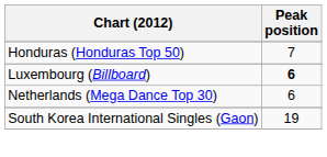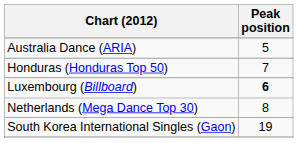 <table class="wikitable sortable">
 <tr>
 <th>Chart (2012)</th>
 <th>Peak<br>position</th>
 </tr>
 <tr>
+</tr>
+<tr>
+<td align="left">Australia Dance (<a href='#'>ARIA</a>)</td>
+<td style="text-align:center;">5</td>
 </tr>
 <tr>
 </tr>
 <tr>
 </tr>
 <tr>
 </tr>
 <tr>
 </tr>
 <tr>
 </tr>
 <tr>
 </tr>
 <tr>
 </tr>
 <tr>
 </tr>
 <tr>
 </tr>
 <tr>
 <td>Honduras (<a href='#'>Honduras Top 50</a>)</td>
 <td style="text-align:center;">7</td>
 </tr>
 <tr>
 </tr>
 <tr>
 </tr>
 <tr>
 <td>Luxembourg (<em><a href='#'>Billboard</a></em>)</td>
 <td style="text-align:center;"><strong>6</strong></td>
 </tr>
 <tr>
 <td>Netherlands (<a href='#'>Mega Dance Top 30</a>)</td>
-<td align=center>6</td>
+<td align=center>8</td>
 </tr>
 <tr>
 </tr>
 <tr>
 </tr>
 <tr>
 </tr>
 <tr>
 </tr>
 <tr>
 <td>South Korea International Singles (<a href='#'>Gaon</a>)</td>
 <td style="text-align:center;">19</td>
 </tr>
 <tr>
 </tr>
 <tr>
 </tr>
 <tr>
 </tr>
 <tr>
 </tr>
 <tr>
 </tr>
 <tr>
 </tr>
 <tr>
 </tr>
 <tr>
 </tr>
 <tr>
 </tr>
 </table>
